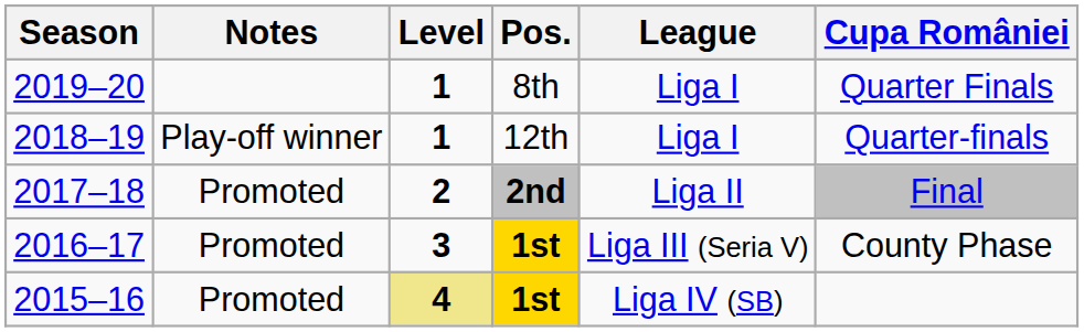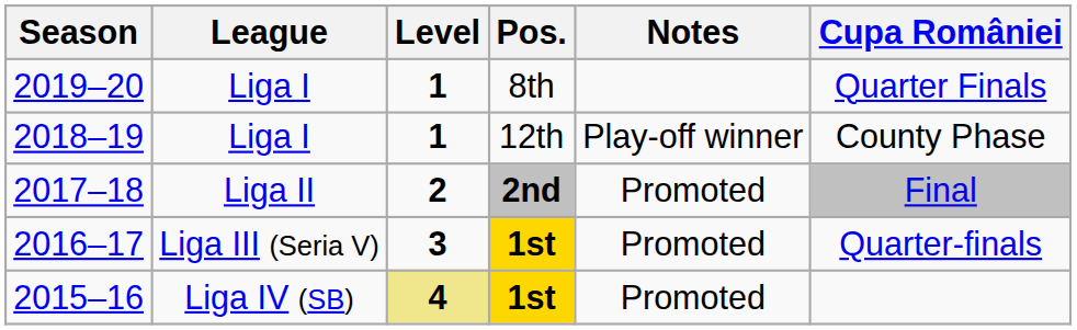 <table class="wikitable" style="text-align:center; font-size:90%">
 <tr style="background:#efefef;">
 <th>Season</th>
-<th>Notes</th>
+<th>League</th>
 <th>Level</th>
 <th>Pos.</th>
-<th>League</th>
+<th>Notes</th>
 <th><a href='#'>Cupa României</a></th>
 </tr>
 <tr>
 <td><a href='#'>2019–20</a></td>
-<td></td>
+<td><a href='#'>Liga I</a></td>
 <td><strong>1</strong></td>
 <td>8th</td>
-<td><a href='#'>Liga I</a></td>
+<td></td>
 <td><a href='#'>Quarter Finals</a></td>
 </tr>
 <tr>
 <td><a href='#'>2018–19</a></td>
-<td align=center>Play-off winner</td>
+<td align=center><a href='#'>Liga I</a></td>
 <td align=center><strong>1</strong></td>
 <td align=center>12th</td>
-<td align=center><a href='#'>Liga I</a></td>
-<td align=center><a href='#'>Quarter-finals</a></td>
+<td align=center>Play-off winner</td>
+<td align=center>County Phase</td>
 </tr>
 <tr>
 <td><a href='#'>2017–18</a></td>
-<td>Promoted</td>
+<td align=center><a href='#'>Liga II</a></td>
 <td align=center><strong>2</strong></td>
 <td align=center bgcolor=silver><strong>2nd</strong></td>
-<td align=center><a href='#'>Liga II</a></td>
+<td>Promoted</td>
 <td align=center align=center bgcolor=silver><a href='#'>Final</a></td>
 </tr>
 <tr>
 <td><a href='#'>2016–17</a></td>
-<td>Promoted</td>
+<td align=center><a href='#'>Liga III</a> <small>(Seria V)</small></td>
 <td align=center><strong>3</strong></td>
 <td align=center bgcolor=gold><strong>1st</strong></td>
-<td align=center><a href='#'>Liga III</a> <small>(Seria V)</small></td>
-<td align=center>County Phase</td>
+<td>Promoted</td>
+<td align=center><a href='#'>Quarter-finals</a></td>
 </tr>
 <tr>
 <td><a href='#'>2015–16</a></td>
-<td>Promoted</td>
+<td align=center><a href='#'>Liga IV</a> <small>(<a href='#'>SB</a>)</small></td>
 <td align=center style="background: khaki;"><strong>4</strong></td>
 <td align=center bgcolor=gold><strong>1st</strong></td>
-<td align=center><a href='#'>Liga IV</a> <small>(<a href='#'>SB</a>)</small></td>
+<td>Promoted</td>
 <td></td>
 </tr>
 </table>
